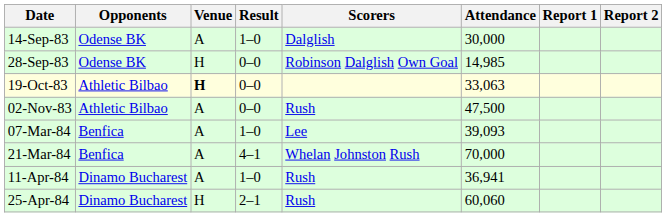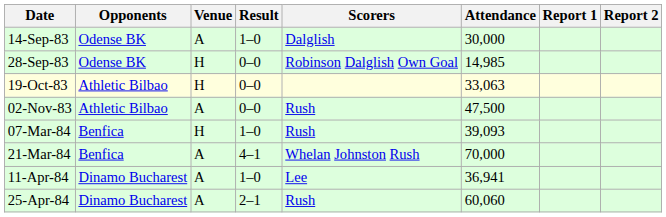 <table class=wikitable>
 <tr>
 <th>Date</th>
 <th>Opponents</th>
 <th>Venue</th>
 <th>Result</th>
 <th>Scorers</th>
 <th>Attendance</th>
 <th>Report 1</th>
 <th>Report 2</th>
 </tr>
 <tr bgcolor="#ddffdd">
 <td>14-Sep-83</td>
 <td><a href='#'>Odense BK</a></td>
 <td>A</td>
 <td>1–0</td>
 <td><a href='#'>Dalglish</a> </td>
 <td>30,000</td>
 <td></td>
 <td></td>
 </tr>
 <tr bgcolor="#ddffdd">
 <td>28-Sep-83</td>
 <td><a href='#'>Odense BK</a></td>
 <td>H</td>
 <td>0–0</td>
 <td><a href='#'>Robinson</a>  <a href='#'>Dalglish</a>  <a href='#'>Own Goal</a> </td>
 <td>14,985</td>
 <td></td>
 <td></td>
 </tr>
 <tr bgcolor="#ffffdd">
 <td>19-Oct-83</td>
 <td><a href='#'>Athletic Bilbao</a></td>
-<td><strong>H</strong></td>
+<td>H</td>
 <td>0–0</td>
 <td></td>
 <td>33,063</td>
 <td></td>
 <td></td>
 </tr>
 <tr bgcolor="#ddffdd">
 <td>02-Nov-83</td>
 <td><a href='#'>Athletic Bilbao</a></td>
 <td>A</td>
 <td>0–0</td>
 <td><a href='#'>Rush</a> </td>
 <td>47,500</td>
 <td></td>
 <td></td>
 </tr>
 <tr bgcolor="#ddffdd">
 <td>07-Mar-84</td>
 <td><a href='#'>Benfica</a></td>
-<td>A</td>
+<td>H</td>
 <td>1–0</td>
-<td><a href='#'>Lee</a> </td>
+<td><a href='#'>Rush</a> </td>
 <td>39,093</td>
 <td></td>
 <td></td>
 </tr>
 <tr bgcolor="#ddffdd">
 <td>21-Mar-84</td>
 <td><a href='#'>Benfica</a></td>
 <td>A</td>
 <td>4–1</td>
 <td><a href='#'>Whelan</a>  <a href='#'>Johnston</a>  <a href='#'>Rush</a> </td>
 <td>70,000</td>
 <td></td>
 <td></td>
 </tr>
 <tr bgcolor="#ddffdd">
 <td>11-Apr-84</td>
 <td><a href='#'>Dinamo Bucharest</a></td>
 <td>A</td>
 <td>1–0</td>
-<td><a href='#'>Rush</a> </td>
+<td><a href='#'>Lee</a> </td>
 <td>36,941</td>
 <td></td>
 <td></td>
 </tr>
 <tr bgcolor="#ddffdd">
 <td>25-Apr-84</td>
 <td><a href='#'>Dinamo Bucharest</a></td>
-<td>H</td>
+<td>A</td>
 <td>2–1</td>
 <td><a href='#'>Rush</a> </td>
 <td>60,060</td>
 <td></td>
 <td></td>
 </tr>
 </table>
